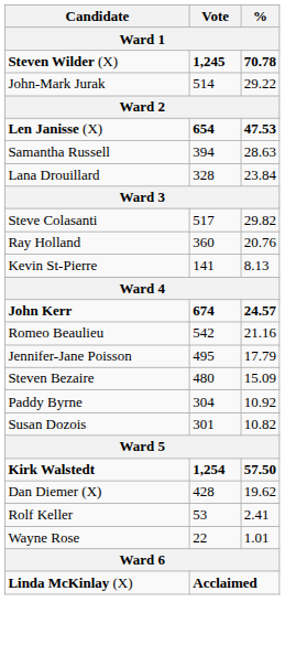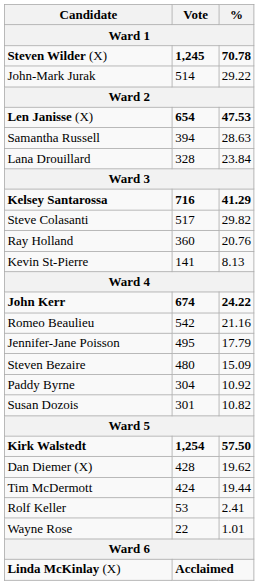 <table class="wikitable">
 <tr>
 <th bgcolor="#DDDDFF" width="200px">Candidate</th>
 <th bgcolor="#DDDDFF" width="50px">Vote</th>
 <th bgcolor="#DDDDFF" width="30px">%</th>
 </tr>
 <tr>
 <th colspan="3">Ward 1</th>
 </tr>
 <tr>
 <td><strong>Steven Wilder</strong> (X)</td>
 <td><strong>1,245</strong></td>
 <td><strong>70.78</strong></td>
 </tr>
 <tr>
 <td>John-Mark Jurak</td>
 <td>514</td>
 <td>29.22</td>
 </tr>
 <tr>
 <th colspan="3">Ward 2</th>
 </tr>
 <tr>
 <td><strong>Len Janisse</strong> (X)</td>
 <td><strong>654</strong></td>
 <td><strong>47.53</strong></td>
 </tr>
 <tr>
 <td>Samantha Russell</td>
 <td>394</td>
 <td>28.63</td>
 </tr>
 <tr>
 <td>Lana Drouillard</td>
 <td>328</td>
 <td>23.84</td>
 </tr>
 <tr>
 <th colspan="3">Ward 3</th>
 </tr>
 <tr>
+<td><strong>Kelsey Santarossa</strong></td>
+<td><strong>716</strong></td>
+<td><strong>41.29</strong></td>
+</tr>
+<tr>
 <td>Steve Colasanti</td>
 <td>517</td>
 <td>29.82</td>
 </tr>
 <tr>
 <td>Ray Holland</td>
 <td>360</td>
 <td>20.76</td>
 </tr>
 <tr>
 <td>Kevin St-Pierre</td>
 <td>141</td>
 <td>8.13</td>
 </tr>
 <tr>
 <th colspan="3">Ward 4</th>
 </tr>
 <tr>
 <td><strong>John Kerr</strong></td>
 <td><strong>674</strong></td>
-<td><strong>24.57</strong></td>
+<td><strong>24.22</strong></td>
 </tr>
 <tr>
 <td>Romeo Beaulieu</td>
 <td>542</td>
 <td>21.16</td>
 </tr>
 <tr>
 <td>Jennifer-Jane Poisson</td>
 <td>495</td>
 <td>17.79</td>
 </tr>
 <tr>
 <td>Steven Bezaire</td>
 <td>480</td>
 <td>15.09</td>
 </tr>
 <tr>
 <td>Paddy Byrne</td>
 <td>304</td>
 <td>10.92</td>
 </tr>
 <tr>
 <td>Susan Dozois</td>
 <td>301</td>
 <td>10.82</td>
 </tr>
 <tr>
 <th colspan="3">Ward 5</th>
 </tr>
 <tr>
 <td><strong>Kirk Walstedt</strong></td>
 <td><strong>1,254</strong></td>
 <td><strong>57.50</strong></td>
 </tr>
 <tr>
 <td>Dan Diemer (X)</td>
 <td>428</td>
 <td>19.62</td>
 </tr>
 <tr>
+<td>Tim McDermott</td>
+<td>424</td>
+<td>19.44</td>
+</tr>
+<tr>
 <td>Rolf Keller</td>
 <td>53</td>
 <td>2.41</td>
 </tr>
 <tr>
 <td>Wayne Rose</td>
 <td>22</td>
 <td>1.01</td>
 </tr>
 <tr>
 <th colspan="3">Ward 6</th>
 </tr>
 <tr>
 <td><strong>Linda McKinlay</strong> (X)</td>
 <td colspan="2"><strong>Acclaimed</strong></td>
 </tr>
 </table>
